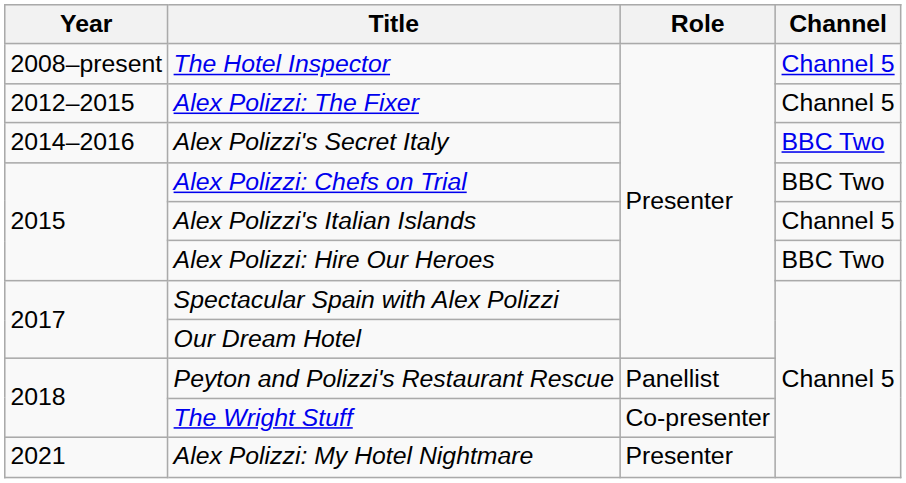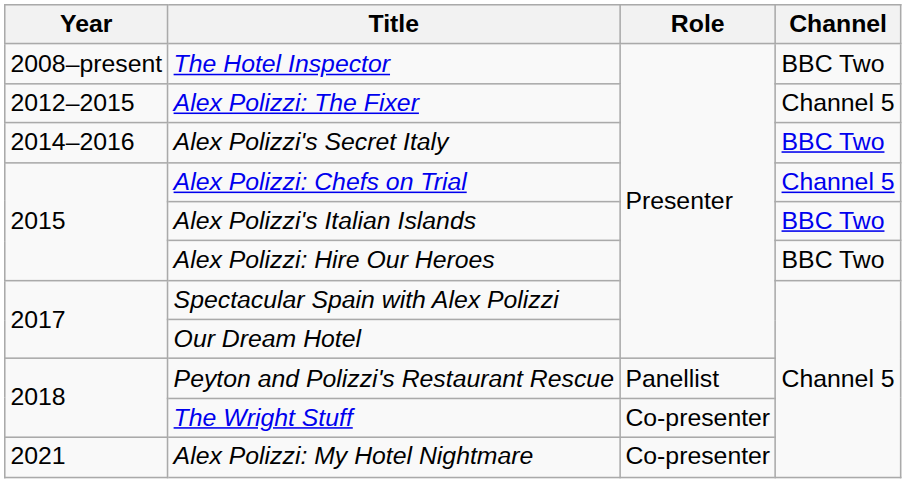 <table class="wikitable sortable">
 <tr>
 <th>Year</th>
 <th>Title</th>
 <th>Role</th>
 <th>Channel</th>
 </tr>
 <tr>
 <td>2008–present</td>
 <td><em><a href='#'>The Hotel Inspector</a></em></td>
 <td rowspan="8">Presenter</td>
-<td><a href='#'>Channel 5</a></td>
+<td>BBC Two</td>
 </tr>
 <tr>
 <td>2012–2015</td>
 <td><em><a href='#'>Alex Polizzi: The Fixer</a></em></td>
 <td>Channel 5</td>
 </tr>
 <tr>
 <td>2014–2016</td>
 <td><em>Alex Polizzi's Secret Italy</em></td>
 <td><a href='#'>BBC Two</a></td>
 </tr>
 <tr>
 <td rowspan=3>2015</td>
 <td><em><a href='#'>Alex Polizzi: Chefs on Trial</a></em></td>
-<td>BBC Two</td>
+<td><a href='#'>Channel 5</a></td>
 </tr>
 <tr>
 <td><em>Alex Polizzi's Italian Islands</em></td>
-<td>Channel 5</td>
+<td><a href='#'>BBC Two</a></td>
 </tr>
 <tr>
 <td><em>Alex Polizzi: Hire Our Heroes</em></td>
 <td>BBC Two</td>
 </tr>
 <tr>
 <td rowspan="2">2017</td>
 <td><em>Spectacular Spain with Alex Polizzi</em></td>
 <td rowspan="5">Channel 5</td>
 </tr>
 <tr>
 <td><em>Our Dream Hotel</em></td>
 </tr>
 <tr>
 <td rowspan="2">2018</td>
 <td><em>Peyton and Polizzi's Restaurant Rescue</em></td>
 <td>Panellist</td>
 </tr>
 <tr>
 <td><em><a href='#'>The Wright Stuff</a></em></td>
 <td>Co-presenter</td>
 </tr>
 <tr>
 <td>2021</td>
 <td><em>Alex Polizzi: My Hotel Nightmare</em></td>
-<td>Presenter</td>
+<td>Co-presenter</td>
 </tr>
 </table>
